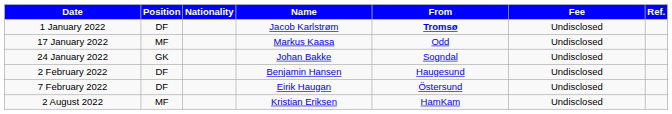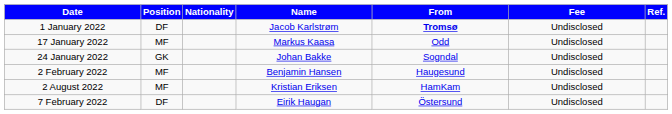 <table class="wikitable"  style="text-align:center; font-size:90%; ">
 <tr>
 <th style="background:#00f; color:white; width:200px;">Date</th>
 <th style="background:#00f; color:white; width:50px;">Position</th>
 <th style="background:#00f; color:white; width:50px;">Nationality</th>
 <th style="background:#00f; color:white; width:200px;">Name</th>
 <th style="background:#00f; color:white; width:200px;">From</th>
 <th style="background:#00f; color:white; width:200px;">Fee</th>
 <th style="background:#00f; color:white; width:25px;">Ref.</th>
 </tr>
 <tr>
 <td>1 January 2022</td>
 <td>DF</td>
 <td></td>
 <td><a href='#'>Jacob Karlstrøm</a></td>
 <td><strong><a href='#'>Tromsø</a></strong></td>
 <td>Undisclosed</td>
 <td></td>
 </tr>
 <tr>
 <td>17 January 2022</td>
 <td>MF</td>
 <td></td>
 <td><a href='#'>Markus Kaasa</a></td>
 <td><a href='#'>Odd</a></td>
 <td>Undisclosed</td>
 <td></td>
 </tr>
 <tr>
 <td>24 January 2022</td>
 <td>GK</td>
 <td></td>
 <td><a href='#'>Johan Bakke</a></td>
 <td><a href='#'>Sogndal</a></td>
 <td>Undisclosed</td>
 <td></td>
 </tr>
 <tr>
 <td>2 February 2022</td>
-<td>DF</td>
+<td>MF</td>
 <td></td>
 <td><a href='#'>Benjamin Hansen</a></td>
 <td><a href='#'>Haugesund</a></td>
+<td>Undisclosed</td>
+<td></td>
+</tr>
+<tr>
+<td>2 August 2022</td>
+<td>MF</td>
+<td></td>
+<td><a href='#'>Kristian Eriksen</a></td>
+<td><a href='#'>HamKam</a></td>
 <td>Undisclosed</td>
 <td></td>
 </tr>
 <tr>
 <td>7 February 2022</td>
 <td>DF</td>
 <td></td>
 <td><a href='#'>Eirik Haugan</a></td>
 <td><a href='#'>Östersund</a></td>
 <td>Undisclosed</td>
 <td></td>
 </tr>
-<tr>
-<td>2 August 2022</td>
-<td>MF</td>
-<td></td>
-<td><a href='#'>Kristian Eriksen</a></td>
-<td><a href='#'>HamKam</a></td>
-<td>Undisclosed</td>
-<td></td>
-</tr>
 </table>
